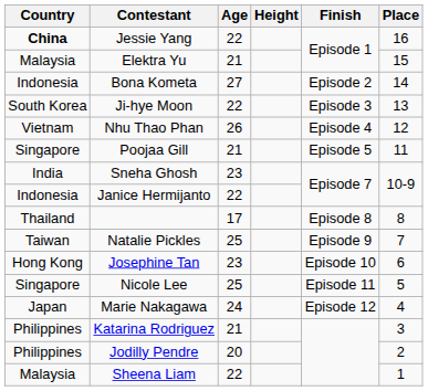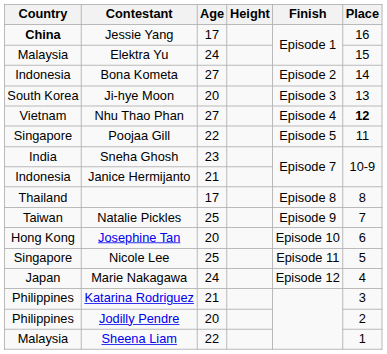 <table class="wikitable sortable" style="text-align:center">
 <tr>
 <th>Country</th>
 <th>Contestant</th>
 <th>Age</th>
 <th>Height</th>
 <th>Finish</th>
 <th>Place</th>
 </tr>
 <tr>
 <td><strong>China</strong></td>
 <td>Jessie Yang</td>
-<td>22</td>
+<td>17</td>
 <td></td>
 <td rowspan="2">Episode 1</td>
 <td>16</td>
 </tr>
 <tr>
 <td>Malaysia</td>
 <td>Elektra Yu</td>
-<td>21</td>
+<td>24</td>
 <td></td>
 <td>15</td>
 </tr>
 <tr>
 <td>Indonesia</td>
 <td>Bona Kometa</td>
 <td>27</td>
 <td></td>
 <td>Episode 2</td>
 <td>14</td>
 </tr>
 <tr>
 <td>South Korea</td>
 <td>Ji-hye Moon</td>
-<td>22</td>
+<td>20</td>
 <td></td>
 <td>Episode 3</td>
 <td>13</td>
 </tr>
 <tr>
 <td>Vietnam</td>
 <td>Nhu Thao Phan</td>
-<td>26</td>
+<td>27</td>
 <td></td>
 <td>Episode 4</td>
-<td>12</td>
+<td><strong>12</strong></td>
 </tr>
 <tr>
 <td>Singapore</td>
 <td>Poojaa Gill</td>
-<td>21</td>
+<td>22</td>
 <td></td>
 <td>Episode 5</td>
 <td>11</td>
 </tr>
 <tr>
 <td>India</td>
 <td>Sneha Ghosh</td>
 <td>23</td>
 <td></td>
 <td rowspan="2">Episode 7</td>
 <td rowspan="2">10-9</td>
 </tr>
 <tr>
 <td>Indonesia</td>
 <td>Janice Hermijanto</td>
-<td>22</td>
+<td>21</td>
 <td></td>
 </tr>
 <tr>
 <td>Thailand</td>
 <td></td>
 <td>17</td>
 <td></td>
 <td>Episode 8</td>
 <td>8</td>
 </tr>
 <tr>
 <td>Taiwan</td>
 <td>Natalie Pickles</td>
 <td>25</td>
 <td></td>
 <td>Episode 9</td>
 <td>7</td>
 </tr>
 <tr>
 <td>Hong Kong</td>
 <td><a href='#'>Josephine Tan</a></td>
-<td>23</td>
+<td>20</td>
 <td></td>
 <td>Episode 10</td>
 <td>6</td>
 </tr>
 <tr>
 <td>Singapore</td>
 <td>Nicole Lee</td>
 <td>25</td>
 <td></td>
 <td>Episode 11</td>
 <td>5</td>
 </tr>
 <tr>
 <td>Japan</td>
 <td>Marie Nakagawa</td>
 <td>24</td>
 <td></td>
 <td>Episode 12</td>
 <td>4</td>
 </tr>
 <tr>
 <td>Philippines</td>
 <td><a href='#'>Katarina Rodriguez</a></td>
 <td>21</td>
 <td></td>
 <td rowspan="3"></td>
 <td>3</td>
 </tr>
 <tr>
 <td>Philippines</td>
 <td><a href='#'>Jodilly Pendre</a></td>
 <td>20</td>
 <td></td>
 <td>2</td>
 </tr>
 <tr>
 <td>Malaysia</td>
 <td><a href='#'>Sheena Liam</a></td>
 <td>22</td>
 <td></td>
 <td>1</td>
 </tr>
 </table>
